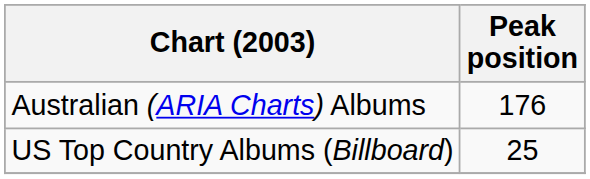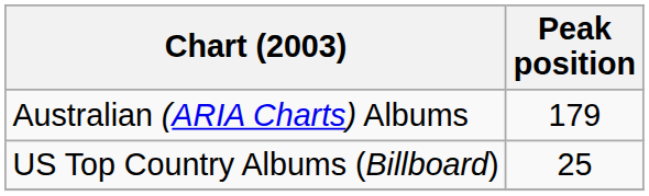 <table class="wikitable">
 <tr>
 <th>Chart (2003)</th>
 <th>Peak<br>position</th>
 </tr>
 <tr>
 <td>Australian <em>(<a href='#'>ARIA Charts</a>)</em> Albums</td>
-<td align="center">176</td>
+<td align="center">179</td>
 </tr>
 <tr>
 <td>US Top Country Albums (<em>Billboard</em>)</td>
 <td align="center">25</td>
 </tr>
 <tr>
 </tr>
 </table>
